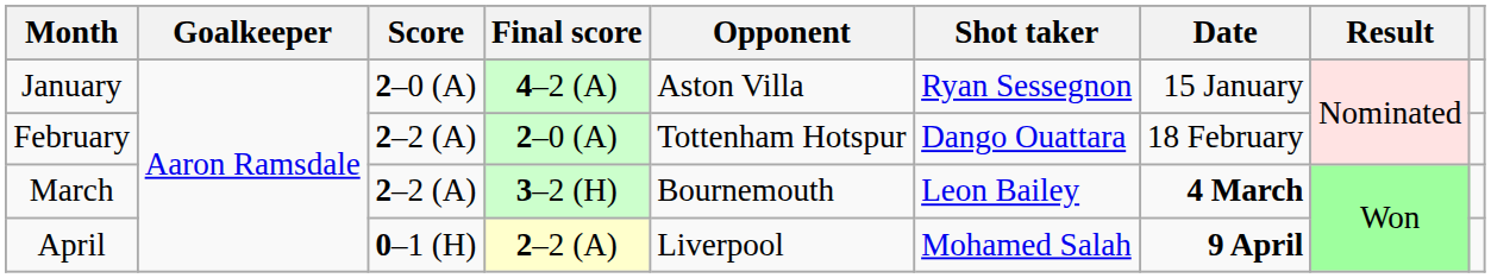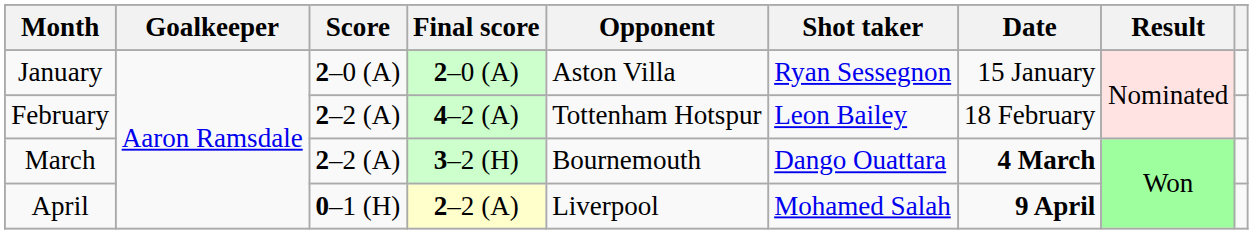 <table class="wikitable" style="text-align:center; font-size:90%;">
 <tr>
 <th>Month</th>
 <th>Goalkeeper</th>
 <th>Score</th>
 <th>Final score</th>
 <th>Opponent</th>
 <th>Shot taker</th>
 <th>Date</th>
 <th>Result</th>
 <th></th>
 </tr>
 <tr>
 <td>January</td>
 <td rowspan="4" style="text-align:left;"> <a href='#'>Aaron Ramsdale</a></td>
 <td><strong>2</strong>–0 (A)</td>
-<td style="background:#ccffcc;"><strong>4</strong>–2 (A)</td>
+<td style="background:#ccffcc;"><strong>2</strong>–0 (A)</td>
 <td style="text-align:left;">Aston Villa</td>
 <td style="text-align:left;"><a href='#'>Ryan Sessegnon</a></td>
 <td style="text-align:right;">15 January</td>
 <td rowspan="2" style="background:#ffe3e3;">Nominated</td>
 <td></td>
 </tr>
 <tr>
 <td>February</td>
 <td><strong>2</strong>–2 (A)</td>
-<td style="background:#ccffcc;"><strong>2</strong>–0 (A)</td>
+<td style="background:#ccffcc;"><strong>4</strong>–2 (A)</td>
 <td style="text-align:left;">Tottenham Hotspur</td>
-<td style="text-align:left;"><a href='#'>Dango Ouattara</a></td>
+<td style="text-align:left;"><a href='#'>Leon Bailey</a></td>
 <td style="text-align:right;">18 February</td>
 <td></td>
 </tr>
 <tr>
 <td>March</td>
 <td><strong>2</strong>–2 (A)</td>
 <td style="background:#ccffcc;"><strong>3</strong>–2 (H)</td>
 <td style="text-align:left;">Bournemouth</td>
-<td style="text-align:left;"><a href='#'>Leon Bailey</a></td>
+<td style="text-align:left;"><a href='#'>Dango Ouattara</a></td>
 <td style="text-align:right;"><strong>4 March</strong></td>
 <td rowspan="2" style="background:#9eff9e;">Won</td>
 <td></td>
 </tr>
 <tr>
 <td>April</td>
 <td><strong>0</strong>–1 (H)</td>
 <td style="background:#ffffcc;"><strong>2</strong>–2 (A)</td>
 <td style="text-align:left;">Liverpool</td>
 <td style="text-align:left;"><a href='#'>Mohamed Salah</a></td>
 <td style="text-align:right;"><strong>9 April</strong></td>
 <td></td>
 </tr>
 </table>
